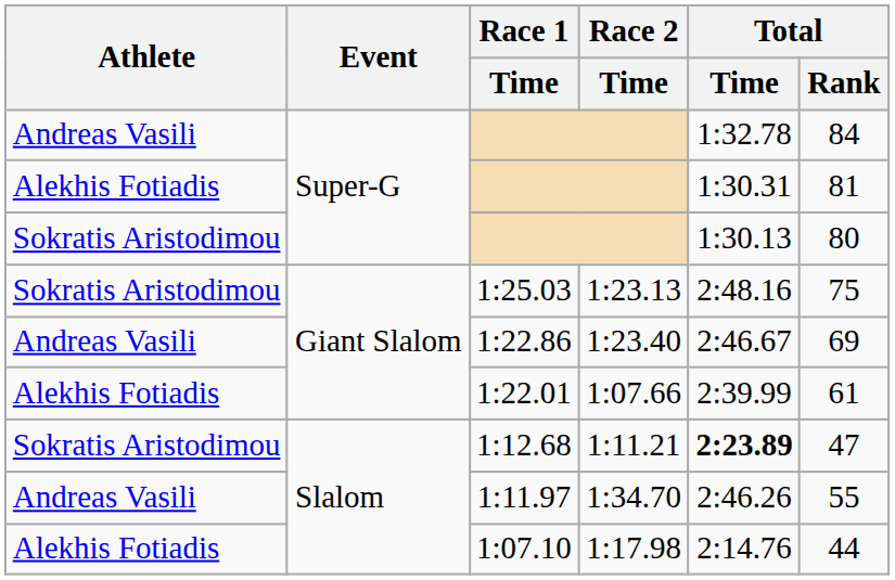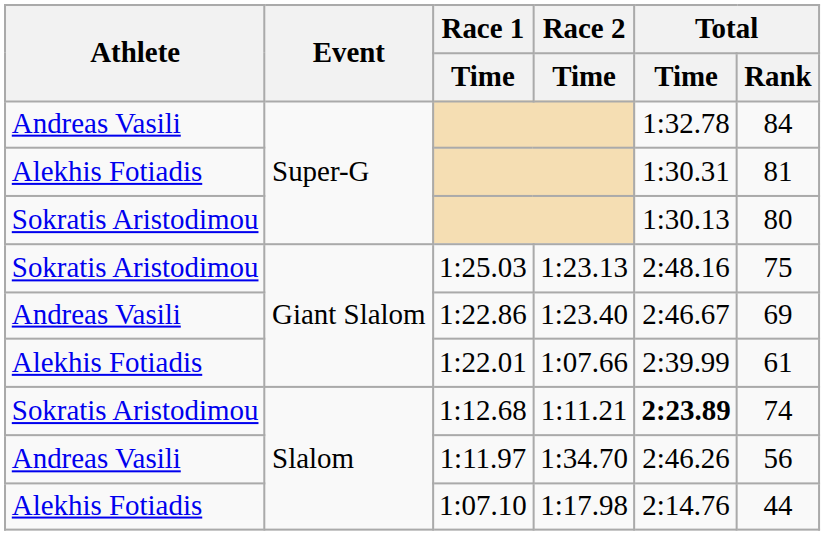 <table class="wikitable" style="font-size:90%">
 <tr>
 <th rowspan="2">Athlete</th>
 <th rowspan="2">Event</th>
 <th>Race 1</th>
 <th>Race 2</th>
 <th colspan="2">Total</th>
 </tr>
 <tr>
 <th>Time</th>
 <th>Time</th>
 <th>Time</th>
 <th>Rank</th>
 </tr>
 <tr>
 <td><a href='#'>Andreas Vasili</a></td>
 <td rowspan="3">Super-G</td>
 <td colspan="2" bgcolor="wheat"></td>
 <td align="center">1:32.78</td>
 <td align="center">84</td>
 </tr>
 <tr>
 <td><a href='#'>Alekhis Fotiadis</a></td>
 <td colspan="2" bgcolor="wheat"></td>
 <td align="center">1:30.31</td>
 <td align="center">81</td>
 </tr>
 <tr>
 <td><a href='#'>Sokratis Aristodimou</a></td>
 <td colspan="2" bgcolor="wheat"></td>
 <td align="center">1:30.13</td>
 <td align="center">80</td>
 </tr>
 <tr>
 <td><a href='#'>Sokratis Aristodimou</a></td>
 <td rowspan="3">Giant Slalom</td>
 <td align="center">1:25.03</td>
 <td align="center">1:23.13</td>
 <td align="center">2:48.16</td>
 <td align="center">75</td>
 </tr>
 <tr>
 <td><a href='#'>Andreas Vasili</a></td>
 <td align="center">1:22.86</td>
 <td align="center">1:23.40</td>
 <td align="center">2:46.67</td>
 <td align="center">69</td>
 </tr>
 <tr>
 <td><a href='#'>Alekhis Fotiadis</a></td>
 <td align="center">1:22.01</td>
 <td align="center">1:07.66</td>
 <td align="center">2:39.99</td>
 <td align="center">61</td>
 </tr>
 <tr>
 <td><a href='#'>Sokratis Aristodimou</a></td>
 <td rowspan="3">Slalom</td>
 <td align="center">1:12.68</td>
 <td align="center">1:11.21</td>
 <td align="center"><strong>2:23.89</strong></td>
-<td align="center">47</td>
+<td align="center">74</td>
 </tr>
 <tr>
 <td><a href='#'>Andreas Vasili</a></td>
 <td align="center">1:11.97</td>
 <td align="center">1:34.70</td>
 <td align="center">2:46.26</td>
-<td align="center">55</td>
+<td align="center">56</td>
 </tr>
 <tr>
 <td><a href='#'>Alekhis Fotiadis</a></td>
 <td align="center">1:07.10</td>
 <td align="center">1:17.98</td>
 <td align="center">2:14.76</td>
 <td align="center">44</td>
 </tr>
 </table>
